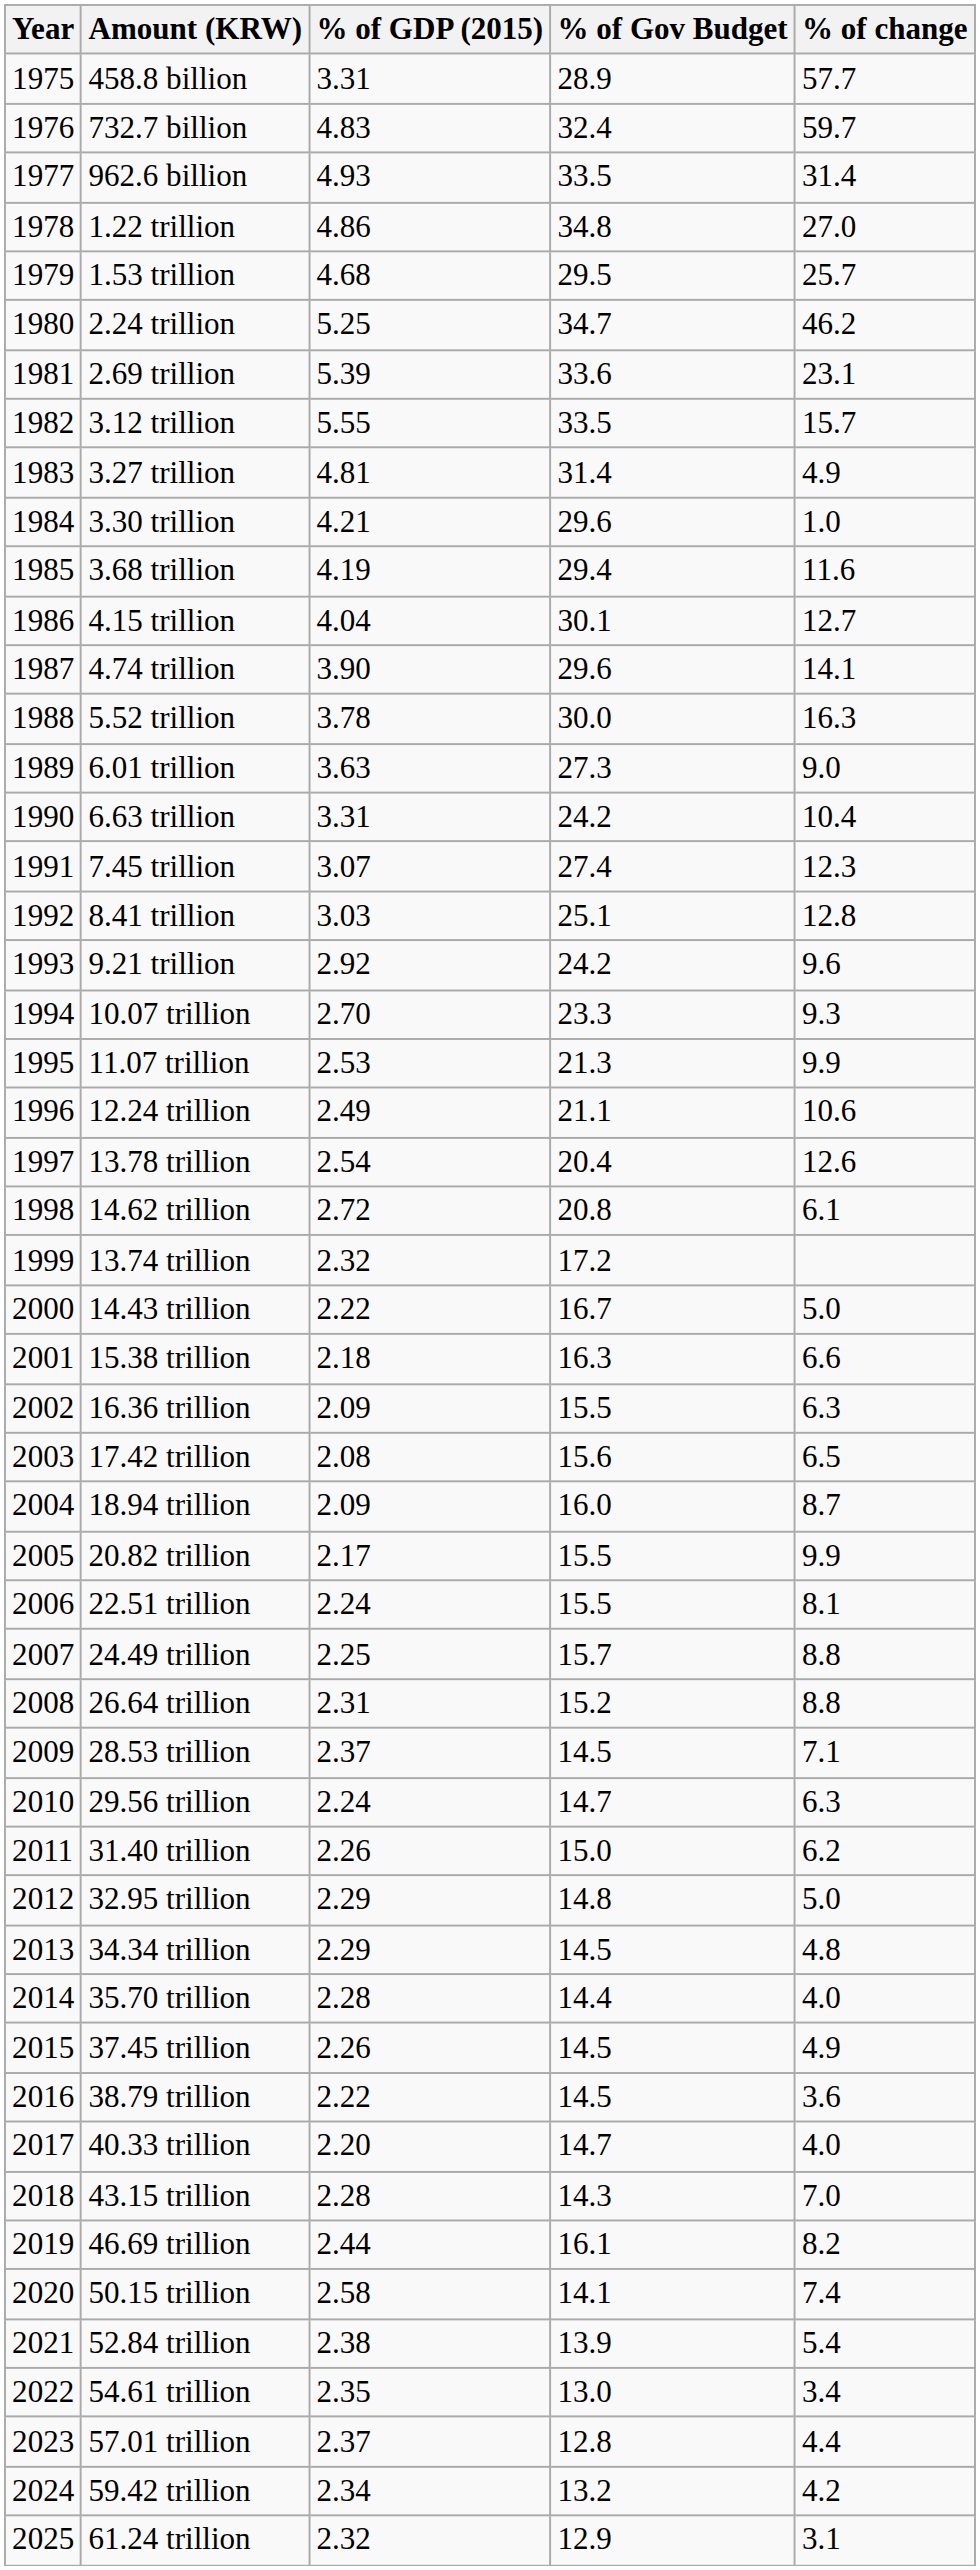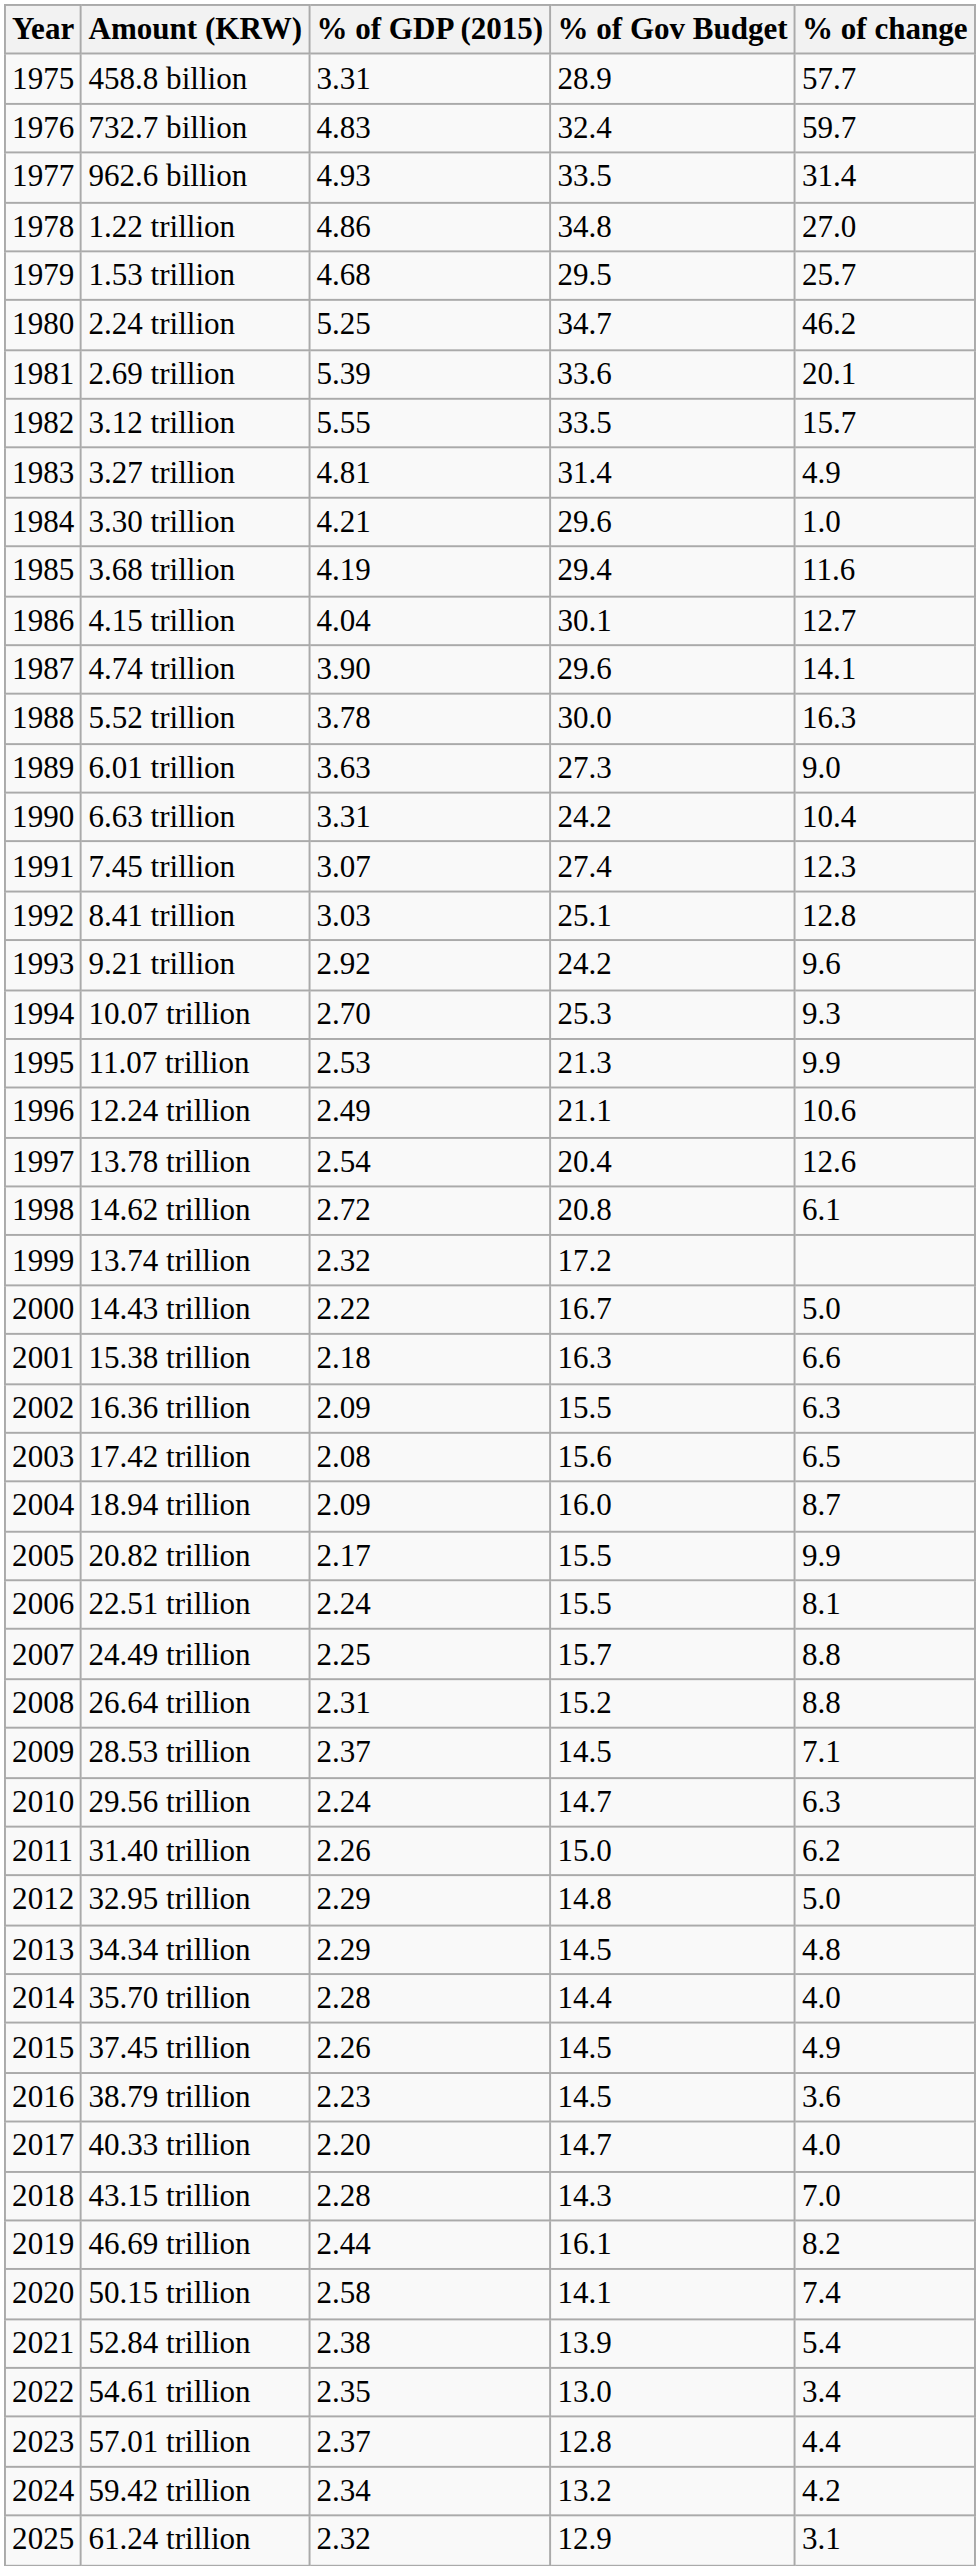 <table class="wikitable sortable">
 <tr>
 <th style="text-align:center;">Year</th>
 <th style="text-align:center;">Amount (KRW)</th>
 <th style="text-align:center;">% of GDP (2015)</th>
 <th style="text-align:center;">% of Gov Budget</th>
 <th style="text-align:center;">% of change</th>
 </tr>
 <tr>
 <td>1975</td>
 <td>458.8 billion</td>
 <td>3.31</td>
 <td>28.9</td>
 <td>57.7</td>
 </tr>
 <tr>
 <td>1976</td>
 <td>732.7 billion</td>
 <td>4.83</td>
 <td>32.4</td>
 <td>59.7</td>
 </tr>
 <tr>
 <td>1977</td>
 <td>962.6 billion</td>
 <td>4.93</td>
 <td>33.5</td>
 <td>31.4</td>
 </tr>
 <tr>
 <td>1978</td>
 <td>1.22 trillion</td>
 <td>4.86</td>
 <td>34.8</td>
 <td>27.0</td>
 </tr>
 <tr>
 <td>1979</td>
 <td>1.53 trillion</td>
 <td>4.68</td>
 <td>29.5</td>
 <td>25.7</td>
 </tr>
 <tr>
 <td>1980</td>
 <td>2.24 trillion</td>
 <td>5.25</td>
 <td>34.7</td>
 <td>46.2</td>
 </tr>
 <tr>
 <td>1981</td>
 <td>2.69 trillion</td>
 <td>5.39</td>
 <td>33.6</td>
-<td>23.1</td>
+<td>20.1</td>
 </tr>
 <tr>
 <td>1982</td>
 <td>3.12 trillion</td>
 <td>5.55</td>
 <td>33.5</td>
 <td>15.7</td>
 </tr>
 <tr>
 <td>1983</td>
 <td>3.27 trillion</td>
 <td>4.81</td>
 <td>31.4</td>
 <td>4.9</td>
 </tr>
 <tr>
 <td>1984</td>
 <td>3.30 trillion</td>
 <td>4.21</td>
 <td>29.6</td>
 <td>1.0</td>
 </tr>
 <tr>
 <td>1985</td>
 <td>3.68 trillion</td>
 <td>4.19</td>
 <td>29.4</td>
 <td>11.6</td>
 </tr>
 <tr>
 <td>1986</td>
 <td>4.15 trillion</td>
 <td>4.04</td>
 <td>30.1</td>
 <td>12.7</td>
 </tr>
 <tr>
 <td>1987</td>
 <td>4.74 trillion</td>
 <td>3.90</td>
 <td>29.6</td>
 <td>14.1</td>
 </tr>
 <tr>
 <td>1988</td>
 <td>5.52 trillion</td>
 <td>3.78</td>
 <td>30.0</td>
 <td>16.3</td>
 </tr>
 <tr>
 <td>1989</td>
 <td>6.01 trillion</td>
 <td>3.63</td>
 <td>27.3</td>
 <td>9.0</td>
 </tr>
 <tr>
 <td>1990</td>
 <td>6.63 trillion</td>
 <td>3.31</td>
 <td>24.2</td>
 <td>10.4</td>
 </tr>
 <tr>
 <td>1991</td>
 <td>7.45 trillion</td>
 <td>3.07</td>
 <td>27.4</td>
 <td>12.3</td>
 </tr>
 <tr>
 <td>1992</td>
 <td>8.41 trillion</td>
 <td>3.03</td>
 <td>25.1</td>
 <td>12.8</td>
 </tr>
 <tr>
 <td>1993</td>
 <td>9.21 trillion</td>
 <td>2.92</td>
 <td>24.2</td>
 <td>9.6</td>
 </tr>
 <tr>
 <td>1994</td>
 <td>10.07 trillion</td>
 <td>2.70</td>
-<td>23.3</td>
+<td>25.3</td>
 <td>9.3</td>
 </tr>
 <tr>
 <td>1995</td>
 <td>11.07 trillion</td>
 <td>2.53</td>
 <td>21.3</td>
 <td>9.9</td>
 </tr>
 <tr>
 <td>1996</td>
 <td>12.24 trillion</td>
 <td>2.49</td>
 <td>21.1</td>
 <td>10.6</td>
 </tr>
 <tr>
 <td>1997</td>
 <td>13.78 trillion</td>
 <td>2.54</td>
 <td>20.4</td>
 <td>12.6</td>
 </tr>
 <tr>
 <td>1998</td>
 <td>14.62 trillion</td>
 <td>2.72</td>
 <td>20.8</td>
 <td>6.1</td>
 </tr>
 <tr>
 <td>1999</td>
 <td>13.74 trillion</td>
 <td>2.32</td>
 <td>17.2</td>
 <td></td>
 </tr>
 <tr>
 <td>2000</td>
 <td>14.43 trillion</td>
 <td>2.22</td>
 <td>16.7</td>
 <td>5.0</td>
 </tr>
 <tr>
 <td>2001</td>
 <td>15.38 trillion</td>
 <td>2.18</td>
 <td>16.3</td>
 <td>6.6</td>
 </tr>
 <tr>
 <td>2002</td>
 <td>16.36 trillion</td>
 <td>2.09</td>
 <td>15.5</td>
 <td>6.3</td>
 </tr>
 <tr>
 <td>2003</td>
 <td>17.42 trillion</td>
 <td>2.08</td>
 <td>15.6</td>
 <td>6.5</td>
 </tr>
 <tr>
 <td>2004</td>
 <td>18.94 trillion</td>
 <td>2.09</td>
 <td>16.0</td>
 <td>8.7</td>
 </tr>
 <tr>
 <td>2005</td>
 <td>20.82 trillion</td>
 <td>2.17</td>
 <td>15.5</td>
 <td>9.9</td>
 </tr>
 <tr>
 <td>2006</td>
 <td>22.51 trillion</td>
 <td>2.24</td>
 <td>15.5</td>
 <td>8.1</td>
 </tr>
 <tr>
 <td>2007</td>
 <td>24.49 trillion</td>
 <td>2.25</td>
 <td>15.7</td>
 <td>8.8</td>
 </tr>
 <tr>
 <td>2008</td>
 <td>26.64 trillion</td>
 <td>2.31</td>
 <td>15.2</td>
 <td>8.8</td>
 </tr>
 <tr>
 <td>2009</td>
 <td>28.53 trillion</td>
 <td>2.37</td>
 <td>14.5</td>
 <td>7.1</td>
 </tr>
 <tr>
 <td>2010</td>
 <td>29.56 trillion</td>
 <td>2.24</td>
 <td>14.7</td>
 <td>6.3</td>
 </tr>
 <tr>
 <td>2011</td>
 <td>31.40 trillion</td>
 <td>2.26</td>
 <td>15.0</td>
 <td>6.2</td>
 </tr>
 <tr>
 <td>2012</td>
 <td>32.95 trillion</td>
 <td>2.29</td>
 <td>14.8</td>
 <td>5.0</td>
 </tr>
 <tr>
 <td>2013</td>
 <td>34.34 trillion</td>
 <td>2.29</td>
 <td>14.5</td>
 <td>4.8</td>
 </tr>
 <tr>
 <td>2014</td>
 <td>35.70 trillion</td>
 <td>2.28</td>
 <td>14.4</td>
 <td>4.0</td>
 </tr>
 <tr>
 <td>2015</td>
 <td>37.45 trillion</td>
 <td>2.26</td>
 <td>14.5</td>
 <td>4.9</td>
 </tr>
 <tr>
 <td>2016</td>
 <td>38.79 trillion</td>
-<td>2.22</td>
+<td>2.23</td>
 <td>14.5</td>
 <td>3.6</td>
 </tr>
 <tr>
 <td>2017</td>
 <td>40.33 trillion</td>
 <td>2.20</td>
 <td>14.7</td>
 <td>4.0</td>
 </tr>
 <tr>
 <td>2018</td>
 <td>43.15 trillion</td>
 <td>2.28</td>
 <td>14.3</td>
 <td>7.0</td>
 </tr>
 <tr>
 <td>2019</td>
 <td>46.69 trillion</td>
 <td>2.44</td>
 <td>16.1</td>
 <td>8.2</td>
 </tr>
 <tr>
 <td>2020</td>
 <td>50.15 trillion</td>
 <td>2.58</td>
 <td>14.1</td>
 <td>7.4</td>
 </tr>
 <tr>
 <td>2021</td>
 <td>52.84 trillion</td>
 <td>2.38</td>
 <td>13.9</td>
 <td>5.4</td>
 </tr>
 <tr>
 <td>2022</td>
 <td>54.61 trillion</td>
 <td>2.35</td>
 <td>13.0</td>
 <td>3.4</td>
 </tr>
 <tr>
 <td>2023</td>
 <td>57.01 trillion</td>
 <td>2.37</td>
 <td>12.8</td>
 <td>4.4</td>
 </tr>
 <tr>
 <td>2024</td>
 <td>59.42 trillion</td>
 <td>2.34</td>
 <td>13.2</td>
 <td>4.2</td>
 </tr>
 <tr>
 <td>2025</td>
 <td>61.24 trillion</td>
 <td>2.32</td>
 <td>12.9</td>
 <td>3.1</td>
 </tr>
 </table>
